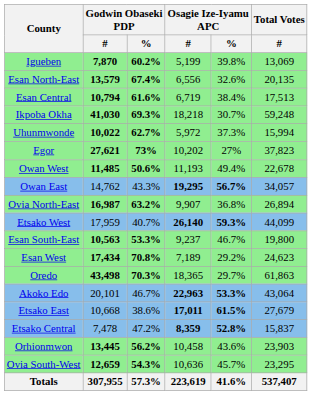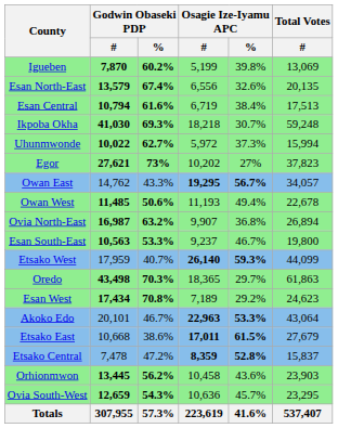 <table class="wikitable sortable" style=" font-size: 95%">
 <tr>
 <th rowspan="2">County</th>
 <th colspan="2">Godwin Obaseki<br>PDP</th>
 <th colspan="2">Osagie Ize-Iyamu<br>APC</th>
 <th>Total Votes</th>
 </tr>
 <tr>
 <th>#</th>
 <th>%</th>
 <th>#</th>
 <th>%</th>
 <th>#</th>
 </tr>
 <tr>
 <td bgcolor=#90EE90 align="center"><a href='#'>Igueben</a></td>
 <td bgcolor=#90EE90 align="center"><strong>7,870</strong></td>
 <td bgcolor=#90EE90 align="center"><strong>60.2%</strong></td>
 <td bgcolor=#90EE90 align="center">5,199</td>
 <td bgcolor=#90EE90 align="center">39.8%</td>
 <td bgcolor=#90EE90 align="center">13,069</td>
 </tr>
 <tr>
 <td bgcolor=#90EE90 align="center"><a href='#'>Esan North-East</a></td>
 <td bgcolor=#90EE90 align="center"><strong>13,579</strong></td>
 <td bgcolor=#90EE90 align="center"><strong>67.4%</strong></td>
 <td bgcolor=#90EE90 align="center">6,556</td>
 <td bgcolor=#90EE90 align="center">32.6%</td>
 <td bgcolor=#90EE90 align="center">20,135</td>
 </tr>
 <tr>
 <td bgcolor=#90EE90 align="center"><a href='#'>Esan Central</a></td>
 <td bgcolor=#90EE90 align="center"><strong>10,794</strong></td>
 <td bgcolor=#90EE90 align="center"><strong>61.6%</strong></td>
 <td bgcolor=#90EE90 align="center">6,719</td>
 <td bgcolor=#90EE90 align="center">38.4%</td>
 <td bgcolor=#90EE90 align="center">17,513</td>
 </tr>
 <tr>
 <td bgcolor=#90EE90 align="center"><a href='#'>Ikpoba Okha</a></td>
 <td bgcolor=#90EE90 align="center"><strong>41,030</strong></td>
 <td bgcolor=#90EE90 align="center"><strong>69.3%</strong></td>
 <td bgcolor=#90EE90 align="center">18,218</td>
 <td bgcolor=#90EE90 align="center">30.7%</td>
 <td bgcolor=#90EE90 align="center">59,248</td>
 </tr>
 <tr>
 <td bgcolor=#90EE90 align="center"><a href='#'>Uhunmwonde</a></td>
 <td bgcolor=#90EE90 align="center"><strong>10,022</strong></td>
 <td bgcolor=#90EE90 align="center"><strong>62.7%</strong></td>
 <td bgcolor=#90EE90 align="center">5,972</td>
 <td bgcolor=#90EE90 align="center">37.3%</td>
 <td bgcolor=#90EE90 align="center">15,994</td>
 </tr>
 <tr>
 <td bgcolor=#90EE90 align="center"><a href='#'>Egor</a></td>
 <td bgcolor=#90EE90 align="center"><strong>27,621</strong></td>
 <td bgcolor=#90EE90 align="center"><strong>73%</strong></td>
 <td bgcolor=#90EE90 align="center">10,202</td>
 <td bgcolor=#90EE90 align="center">27%</td>
 <td bgcolor=#90EE90 align="center">37,823</td>
 </tr>
 <tr>
+<td bgcolor=#87BEEB align="center"><a href='#'>Owan East</a></td>
+<td bgcolor=#87BEEB align="center">14,762</td>
+<td bgcolor=#87BEEB align="center">43.3%</td>
+<td bgcolor=#87BEEB align="center"><strong>19,295</strong></td>
+<td bgcolor=#87BEEB align="center"><strong>56.7%</strong></td>
+<td bgcolor=#87BEEB align="center">34,057</td>
+</tr>
+<tr>
 <td bgcolor=#90EE90 align="center"><a href='#'>Owan West</a></td>
 <td bgcolor=#90EE90 align="center"><strong>11,485</strong></td>
 <td bgcolor=#90EE90 align="center"><strong>50.6%</strong></td>
 <td bgcolor=#90EE90 align="center">11,193</td>
 <td bgcolor=#90EE90 align="center">49.4%</td>
 <td bgcolor=#90EE90 align="center">22,678</td>
-</tr>
-<tr>
-<td bgcolor=#87BEEB align="center"><a href='#'>Owan East</a></td>
-<td bgcolor=#87BEEB align="center">14,762</td>
-<td bgcolor=#87BEEB align="center">43.3%</td>
-<td bgcolor=#87BEEB align="center"><strong>19,295</strong></td>
-<td bgcolor=#87BEEB align="center"><strong>56.7%</strong></td>
-<td bgcolor=#87BEEB align="center">34,057</td>
 </tr>
 <tr>
 <td bgcolor=#90EE90 align="center"><a href='#'>Ovia North-East</a></td>
 <td bgcolor=#90EE90 align="center"><strong>16,987</strong></td>
 <td bgcolor=#90EE90 align="center"><strong>63.2%</strong></td>
 <td bgcolor=#90EE90 align="center">9,907</td>
 <td bgcolor=#90EE90 align="center">36.8%</td>
 <td bgcolor=#90EE90 align="center">26,894</td>
 </tr>
 <tr>
+<td bgcolor=#90EE90 align="center"><a href='#'>Esan South-East</a></td>
+<td bgcolor=#90EE90 align="center"><strong>10,563</strong></td>
+<td bgcolor=#90EE90 align="center"><strong>53.3%</strong></td>
+<td bgcolor=#90EE90 align="center">9,237</td>
+<td bgcolor=#90EE90 align="center">46.7%</td>
+<td bgcolor=#90EE90 align="center">19,800</td>
+</tr>
+<tr>
 <td bgcolor=#87BEEB align="center"><a href='#'>Etsako West</a></td>
 <td bgcolor=#87BEEB align="center">17,959</td>
 <td bgcolor=#87BEEB align="center">40.7%</td>
 <td bgcolor=#87BEEB align="center"><strong>26,140</strong></td>
 <td bgcolor=#87BEEB align="center"><strong>59.3%</strong></td>
 <td bgcolor=#87BEEB align="center">44,099</td>
 </tr>
 <tr>
-<td bgcolor=#90EE90 align="center"><a href='#'>Esan South-East</a></td>
-<td bgcolor=#90EE90 align="center"><strong>10,563</strong></td>
-<td bgcolor=#90EE90 align="center"><strong>53.3%</strong></td>
-<td bgcolor=#90EE90 align="center">9,237</td>
-<td bgcolor=#90EE90 align="center">46.7%</td>
-<td bgcolor=#90EE90 align="center">19,800</td>
+<td bgcolor=#90EE90 align="center"><a href='#'>Oredo</a></td>
+<td bgcolor=#90EE90 align="center"><strong>43,498</strong></td>
+<td bgcolor=#90EE90 align="center"><strong>70.3%</strong></td>
+<td bgcolor=#90EE90 align="center">18,365</td>
+<td bgcolor=#90EE90 align="center">29.7%</td>
+<td bgcolor=#90EE90 align="center">61,863</td>
 </tr>
 <tr>
 <td bgcolor=#90EE90 align="center"><a href='#'>Esan West</a></td>
 <td bgcolor=#90EE90 align="center"><strong>17,434</strong></td>
 <td bgcolor=#90EE90 align="center"><strong>70.8%</strong></td>
 <td bgcolor=#90EE90 align="center">7,189</td>
 <td bgcolor=#90EE90 align="center">29.2%</td>
 <td bgcolor=#90EE90 align="center">24,623</td>
-</tr>
-<tr>
-<td bgcolor=#90EE90 align="center"><a href='#'>Oredo</a></td>
-<td bgcolor=#90EE90 align="center"><strong>43,498</strong></td>
-<td bgcolor=#90EE90 align="center"><strong>70.3%</strong></td>
-<td bgcolor=#90EE90 align="center">18,365</td>
-<td bgcolor=#90EE90 align="center">29.7%</td>
-<td bgcolor=#90EE90 align="center">61,863</td>
 </tr>
 <tr>
 <td bgcolor=#87BEEB align="center"><a href='#'>Akoko Edo</a></td>
 <td bgcolor=#87BEEB align="center">20,101</td>
 <td bgcolor=#87BEEB align="center">46.7%</td>
 <td bgcolor=#87BEEB align="center"><strong>22,963</strong></td>
 <td bgcolor=#87BEEB align="center"><strong>53.3%</strong></td>
 <td bgcolor=#87BEEB align="center">43,064</td>
 </tr>
 <tr>
 <td bgcolor=#87BEEB align="center"><a href='#'>Etsako East</a></td>
 <td bgcolor=#87BEEB align="center">10,668</td>
 <td bgcolor=#87BEEB align="center">38.6%</td>
 <td bgcolor=#87BEEB align="center"><strong>17,011</strong></td>
 <td bgcolor=#87BEEB align="center"><strong>61.5%</strong></td>
 <td bgcolor=#87BEEB align="center">27,679</td>
 </tr>
 <tr>
 <td bgcolor=#87BEEB align="center"><a href='#'>Etsako Central</a></td>
 <td bgcolor=#87BEEB align="center">7,478</td>
 <td bgcolor=#87BEEB align="center">47.2%</td>
 <td bgcolor=#87BEEB align="center"><strong>8,359</strong></td>
 <td bgcolor=#87BEEB align="center"><strong>52.8%</strong></td>
 <td bgcolor=#87BEEB align="center">15,837</td>
 </tr>
 <tr>
 <td bgcolor=#90EE90 align="center"><a href='#'>Orhionmwon</a></td>
 <td bgcolor=#90EE90 align="center"><strong>13,445</strong></td>
 <td bgcolor=#90EE90 align="center"><strong>56.2%</strong></td>
 <td bgcolor=#90EE90 align="center">10,458</td>
 <td bgcolor=#90EE90 align="center">43.6%</td>
 <td bgcolor=#90EE90 align="center">23,903</td>
 </tr>
 <tr>
 <td bgcolor=#90EE90 align="center"><a href='#'>Ovia South-West</a></td>
 <td bgcolor=#90EE90 align="center"><strong>12,659</strong></td>
 <td bgcolor=#90EE90 align="center"><strong>54.3%</strong></td>
 <td bgcolor=#90EE90 align="center">10,636</td>
 <td bgcolor=#90EE90 align="center">45.7%</td>
 <td bgcolor=#90EE90 align="center">23,295</td>
 </tr>
 <tr>
 <th>Totals</th>
 <th><strong>307,955</strong></th>
 <th><strong>57.3%</strong></th>
 <th><strong>223,619</strong></th>
 <th><strong>41.6%</strong></th>
 <th>537,407</th>
 </tr>
 </table>
